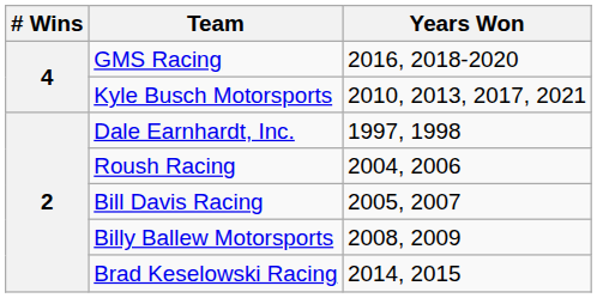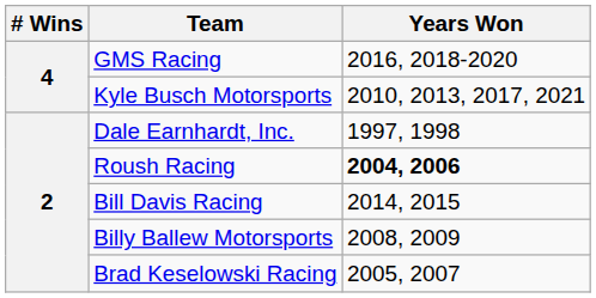 <table class="wikitable" style="font-size: 95%;">
 <tr>
 <th># Wins</th>
 <th>Team</th>
 <th>Years Won</th>
 </tr>
 <tr>
 <th rowspan="2">4</th>
 <td><a href='#'>GMS Racing</a></td>
 <td>2016, 2018-2020</td>
 </tr>
 <tr>
 <td><a href='#'>Kyle Busch Motorsports</a></td>
 <td>2010, 2013, 2017, 2021</td>
 </tr>
 <tr>
 <th rowspan="5">2</th>
 <td><a href='#'>Dale Earnhardt, Inc.</a></td>
 <td>1997, 1998</td>
 </tr>
 <tr>
 <td><a href='#'>Roush Racing</a></td>
-<td>2004, 2006</td>
+<td><strong>2004, 2006</strong></td>
 </tr>
 <tr>
 <td><a href='#'>Bill Davis Racing</a></td>
-<td>2005, 2007</td>
+<td>2014, 2015</td>
 </tr>
 <tr>
 <td><a href='#'>Billy Ballew Motorsports</a></td>
 <td>2008, 2009</td>
 </tr>
 <tr>
 <td><a href='#'>Brad Keselowski Racing</a></td>
-<td>2014, 2015</td>
+<td>2005, 2007</td>
 </tr>
 </table>
